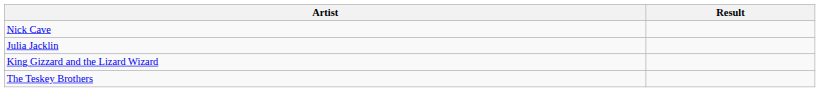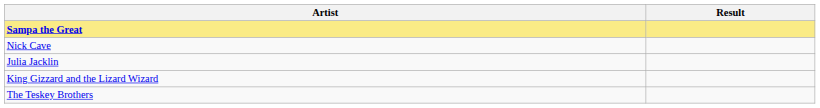 <table class="sortable wikitable">
 <tr>
 <th width="19%">Artist</th>
 <th width="5%">Result</th>
+</tr>
+<tr style="background:#FAEB86">
+<td><strong><a href='#'>Sampa the Great</a></strong></td>
+<td></td>
 </tr>
 <tr>
 <td><a href='#'>Nick Cave</a></td>
 <td></td>
 </tr>
 <tr>
 <td><a href='#'>Julia Jacklin</a></td>
 <td></td>
 </tr>
 <tr>
 <td><a href='#'>King Gizzard and the Lizard Wizard</a></td>
 <td></td>
 </tr>
 <tr>
 <td><a href='#'>The Teskey Brothers</a></td>
 <td></td>
 </tr>
 </table>
